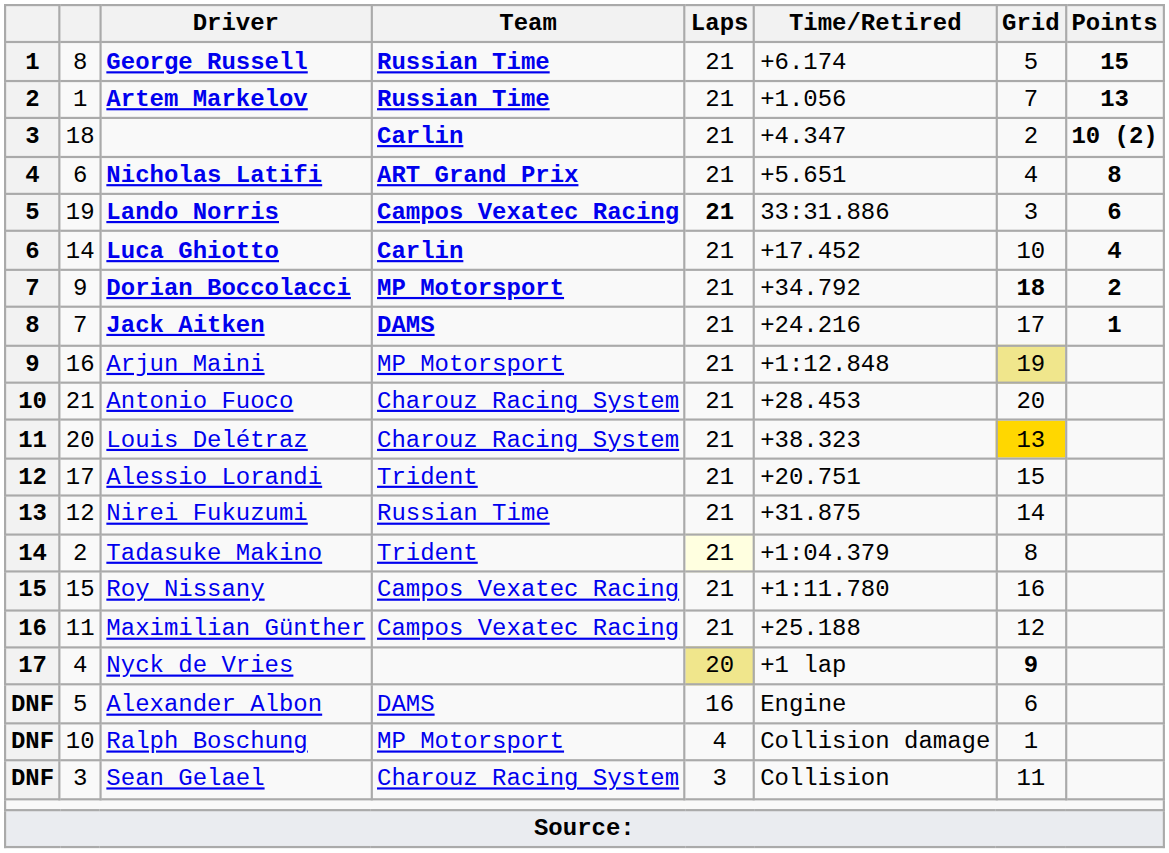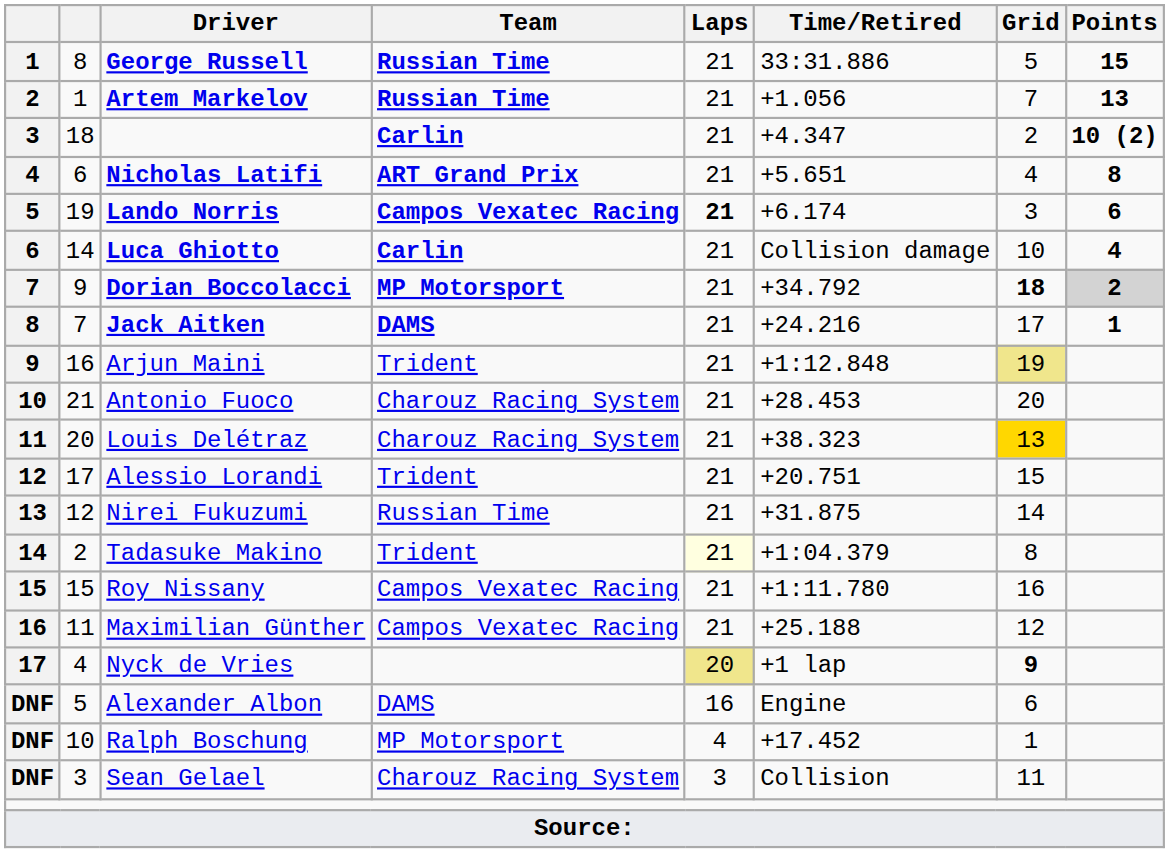 <table class="wikitable" style="font-size: 85%;">
 <tr>
 <th></th>
 <th></th>
 <th>Driver</th>
 <th>Team</th>
 <th>Laps</th>
 <th>Time/Retired</th>
 <th>Grid</th>
 <th>Points</th>
 </tr>
 <tr>
 <th>1</th>
 <td align="center">8</td>
 <td> <strong><a href='#'>George Russell</a></strong></td>
 <td><strong><a href='#'>Russian Time</a></strong></td>
 <td align="center">21</td>
-<td>+6.174</td>
+<td>33:31.886</td>
 <td align="center">5</td>
 <td align="center"><strong>15</strong></td>
 </tr>
 <tr>
 <th>2</th>
 <td align="center">1</td>
 <td> <strong><a href='#'>Artem Markelov</a></strong></td>
 <td><strong><a href='#'>Russian Time</a></strong></td>
 <td align="center">21</td>
 <td>+1.056</td>
 <td align="center">7</td>
 <td align="center"><strong>13</strong></td>
 </tr>
 <tr>
 <th>3</th>
 <td align="center">18</td>
 <td></td>
 <td><strong><a href='#'>Carlin</a></strong></td>
 <td align="center">21</td>
 <td>+4.347</td>
 <td align="center">2</td>
 <td align="center"><strong>10 (2)</strong></td>
 </tr>
 <tr>
 <th>4</th>
 <td align="center">6</td>
 <td> <strong><a href='#'>Nicholas Latifi</a></strong></td>
 <td><strong><a href='#'>ART Grand Prix</a></strong></td>
 <td align="center">21</td>
 <td>+5.651</td>
 <td align="center">4</td>
 <td align="center"><strong>8</strong></td>
 </tr>
 <tr>
 <th>5</th>
 <td align="center">19</td>
 <td> <strong><a href='#'>Lando Norris</a></strong></td>
 <td><strong><a href='#'>Campos Vexatec Racing</a></strong></td>
 <td align="center"><strong>21</strong></td>
-<td>33:31.886</td>
+<td>+6.174</td>
 <td align="center">3</td>
 <td align="center"><strong>6</strong></td>
 </tr>
 <tr>
 <th>6</th>
 <td align="center">14</td>
 <td> <strong><a href='#'>Luca Ghiotto</a></strong></td>
 <td><strong><a href='#'>Carlin</a></strong></td>
 <td align="center">21</td>
-<td>+17.452</td>
+<td>Collision damage</td>
 <td align="center">10</td>
 <td align="center"><strong>4</strong></td>
 </tr>
 <tr>
 <th>7</th>
 <td align="center">9</td>
 <td> <strong><a href='#'>Dorian Boccolacci</a></strong></td>
 <td><strong><a href='#'>MP Motorsport</a></strong></td>
 <td align="center">21</td>
 <td>+34.792</td>
 <td align="center"><strong>18</strong></td>
-<td align="center"><strong>2</strong></td>
+<td align="center" style="background: lightgrey;"><strong>2</strong></td>
 </tr>
 <tr>
 <th>8</th>
 <td align="center">7</td>
 <td> <strong><a href='#'>Jack Aitken</a></strong></td>
 <td><strong><a href='#'>DAMS</a></strong></td>
 <td align="center">21</td>
 <td>+24.216</td>
 <td align="center">17</td>
 <td align="center"><strong>1</strong></td>
 </tr>
 <tr>
 <th>9</th>
 <td align="center">16</td>
 <td> <a href='#'>Arjun Maini</a></td>
-<td><a href='#'>MP Motorsport</a></td>
+<td><a href='#'>Trident</a></td>
 <td align="center">21</td>
 <td>+1:12.848</td>
 <td align="center" style="background: khaki;">19</td>
 <td align="center"></td>
 </tr>
 <tr>
 <th>10</th>
 <td align="center">21</td>
 <td> <a href='#'>Antonio Fuoco</a></td>
 <td><a href='#'>Charouz Racing System</a></td>
 <td align="center">21</td>
 <td>+28.453</td>
 <td align="center">20</td>
 <td align="center"></td>
 </tr>
 <tr>
 <th>11</th>
 <td align="center">20</td>
 <td> <a href='#'>Louis Delétraz</a></td>
 <td><a href='#'>Charouz Racing System</a></td>
 <td align="center">21</td>
 <td>+38.323</td>
 <td align="center" style="background: gold;">13</td>
 <td align="center"></td>
 </tr>
 <tr>
 <th>12</th>
 <td align="center">17</td>
 <td> <a href='#'>Alessio Lorandi</a></td>
 <td><a href='#'>Trident</a></td>
 <td align="center">21</td>
 <td>+20.751</td>
 <td align="center">15</td>
 <td align="center"></td>
 </tr>
 <tr>
 <th>13</th>
 <td align="center">12</td>
 <td> <a href='#'>Nirei Fukuzumi</a></td>
 <td><a href='#'>Russian Time</a></td>
 <td align="center">21</td>
 <td>+31.875</td>
 <td align="center">14</td>
 <td align="center"></td>
 </tr>
 <tr>
 <th>14</th>
 <td align="center">2</td>
 <td> <a href='#'>Tadasuke Makino</a></td>
 <td><a href='#'>Trident</a></td>
 <td align="center" style="background: lightyellow;">21</td>
 <td>+1:04.379</td>
 <td align="center">8</td>
 <td align="center"></td>
 </tr>
 <tr>
 <th>15</th>
 <td align="center">15</td>
 <td> <a href='#'>Roy Nissany</a></td>
 <td><a href='#'>Campos Vexatec Racing</a></td>
 <td align="center">21</td>
 <td>+1:11.780</td>
 <td align="center">16</td>
 <td align="center"></td>
 </tr>
 <tr>
 <th>16</th>
 <td align="center">11</td>
 <td> <a href='#'>Maximilian Günther</a></td>
 <td><a href='#'>Campos Vexatec Racing</a></td>
 <td align="center">21</td>
 <td>+25.188</td>
 <td align="center">12</td>
 <td align="center"></td>
 </tr>
 <tr>
 <th>17</th>
 <td align="center">4</td>
 <td> <a href='#'>Nyck de Vries</a></td>
 <td></td>
 <td align="center" style="background: khaki;">20</td>
 <td>+1 lap</td>
 <td align="center"><strong>9</strong></td>
 <td align="center"></td>
 </tr>
 <tr>
 <th>DNF</th>
 <td align="center">5</td>
 <td> <a href='#'>Alexander Albon</a></td>
 <td><a href='#'>DAMS</a></td>
 <td align="center">16</td>
 <td>Engine</td>
 <td align="center">6</td>
 <td align="center"></td>
 </tr>
 <tr>
 <th>DNF</th>
 <td align="center">10</td>
 <td> <a href='#'>Ralph Boschung</a></td>
 <td><a href='#'>MP Motorsport</a></td>
 <td align="center">4</td>
-<td>Collision damage</td>
+<td>+17.452</td>
 <td align="center">1</td>
 <td align="center"></td>
 </tr>
 <tr>
 <th>DNF</th>
 <td align="center">3</td>
 <td> <a href='#'>Sean Gelael</a></td>
 <td><a href='#'>Charouz Racing System</a></td>
 <td align="center">3</td>
 <td>Collision</td>
 <td align="center">11</td>
 <td align="center"></td>
 </tr>
 <tr>
 <td colspan="8" align="center"></td>
 </tr>
 <tr>
 <td colspan="8" style="background:#eaecf0; text-align:center;"><strong>Source:</strong></td>
 </tr>
 </table>
